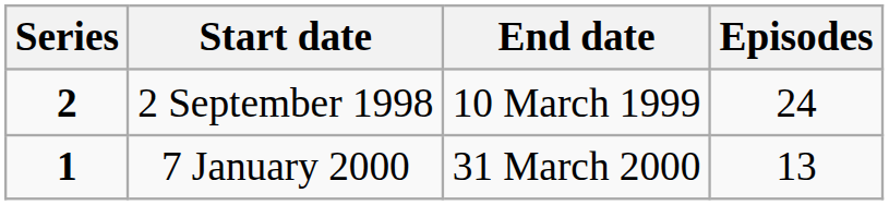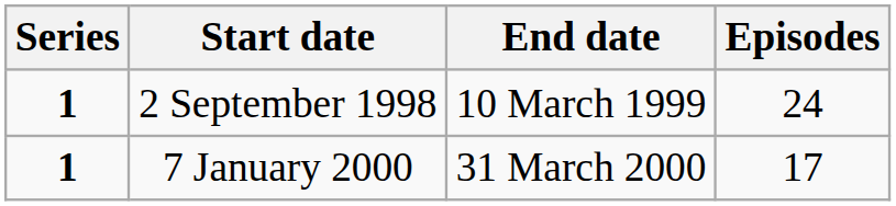 <table class="wikitable" style="text-align:center;">
 <tr>
 <th>Series</th>
 <th>Start date</th>
 <th>End date</th>
 <th>Episodes</th>
 </tr>
 <tr>
-<td><strong>2</strong></td>
+<td><strong>1</strong></td>
 <td>2 September 1998</td>
 <td>10 March 1999</td>
 <td>24</td>
 </tr>
 <tr>
 <td><strong>1</strong></td>
 <td>7 January 2000</td>
 <td>31 March 2000</td>
-<td>13</td>
+<td>17</td>
 </tr>
 </table>
